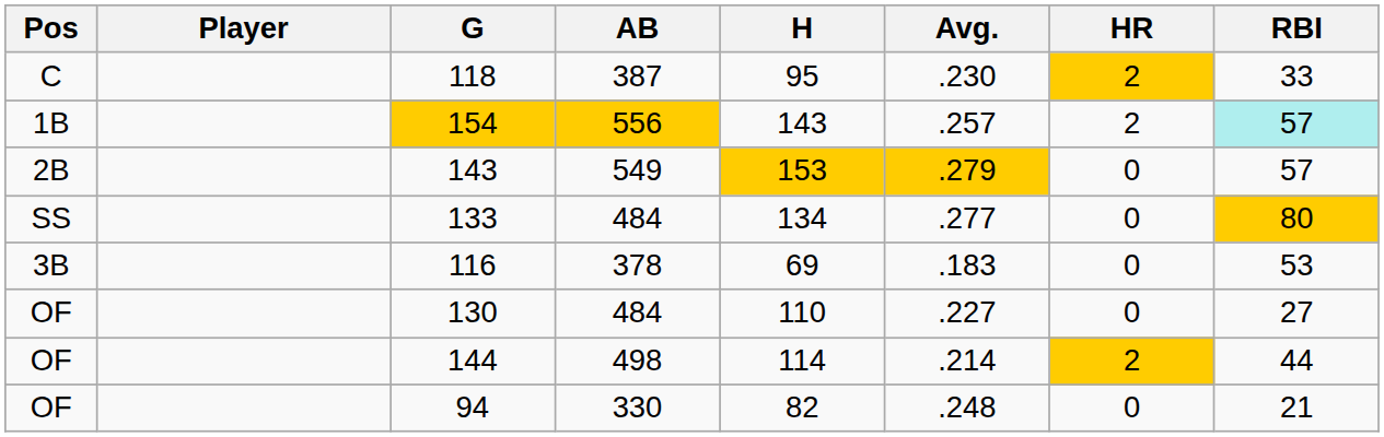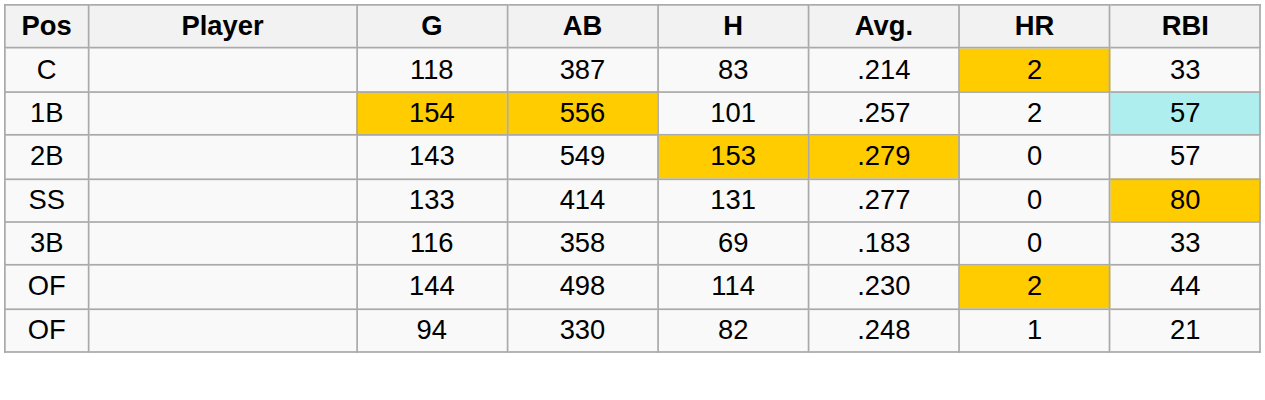 <table class="wikitable sortable">
 <tr>
 <th bgcolor="#DDDDFF" width="5%">Pos</th>
 <th bgcolor="#DDDDFF" width="16%">Player</th>
 <th bgcolor="#DDDDFF" width="9%">G</th>
 <th bgcolor="#DDDDFF" width="9%">AB</th>
 <th bgcolor="#DDDDFF" width="9%">H</th>
 <th bgcolor="#DDDDFF" width="9%">Avg.</th>
 <th bgcolor="#DDDDFF" width="9%">HR</th>
 <th bgcolor="#DDDDFF" width="9%">RBI</th>
 </tr>
 <tr align="center">
 <td>C</td>
 <td></td>
 <td>118</td>
 <td>387</td>
-<td>95</td>
-<td>.230</td>
+<td>83</td>
+<td>.214</td>
 <td bgcolor="#FFCC00">2</td>
 <td>33</td>
 </tr>
 <tr align="center">
 <td>1B</td>
 <td></td>
 <td bgcolor="#FFCC00">154</td>
 <td bgcolor="#FFCC00">556</td>
-<td>143</td>
+<td>101</td>
 <td>.257</td>
 <td>2</td>
 <td style="background: paleturquoise;">57</td>
 </tr>
 <tr align="center">
 <td>2B</td>
 <td></td>
 <td>143</td>
 <td>549</td>
 <td bgcolor="#FFCC00">153</td>
 <td bgcolor="#FFCC00">.279</td>
 <td>0</td>
 <td>57</td>
 </tr>
 <tr align="center">
 <td>SS</td>
 <td></td>
 <td>133</td>
-<td>484</td>
-<td>134</td>
+<td>414</td>
+<td>131</td>
 <td>.277</td>
 <td>0</td>
 <td bgcolor="#FFCC00">80</td>
 </tr>
 <tr align="center">
 <td>3B</td>
 <td></td>
 <td>116</td>
-<td>378</td>
+<td>358</td>
 <td>69</td>
 <td>.183</td>
 <td>0</td>
-<td>53</td>
-</tr>
-<tr align="center">
-<td>OF</td>
-<td></td>
-<td>130</td>
-<td>484</td>
-<td>110</td>
-<td>.227</td>
-<td>0</td>
-<td>27</td>
+<td>33</td>
 </tr>
 <tr align="center">
 <td>OF</td>
 <td></td>
 <td>144</td>
 <td>498</td>
 <td>114</td>
-<td>.214</td>
+<td>.230</td>
 <td bgcolor="#FFCC00">2</td>
 <td>44</td>
 </tr>
 <tr align="center">
 <td>OF</td>
 <td></td>
 <td>94</td>
 <td>330</td>
 <td>82</td>
 <td>.248</td>
-<td>0</td>
+<td>1</td>
 <td>21</td>
 </tr>
 </table>
